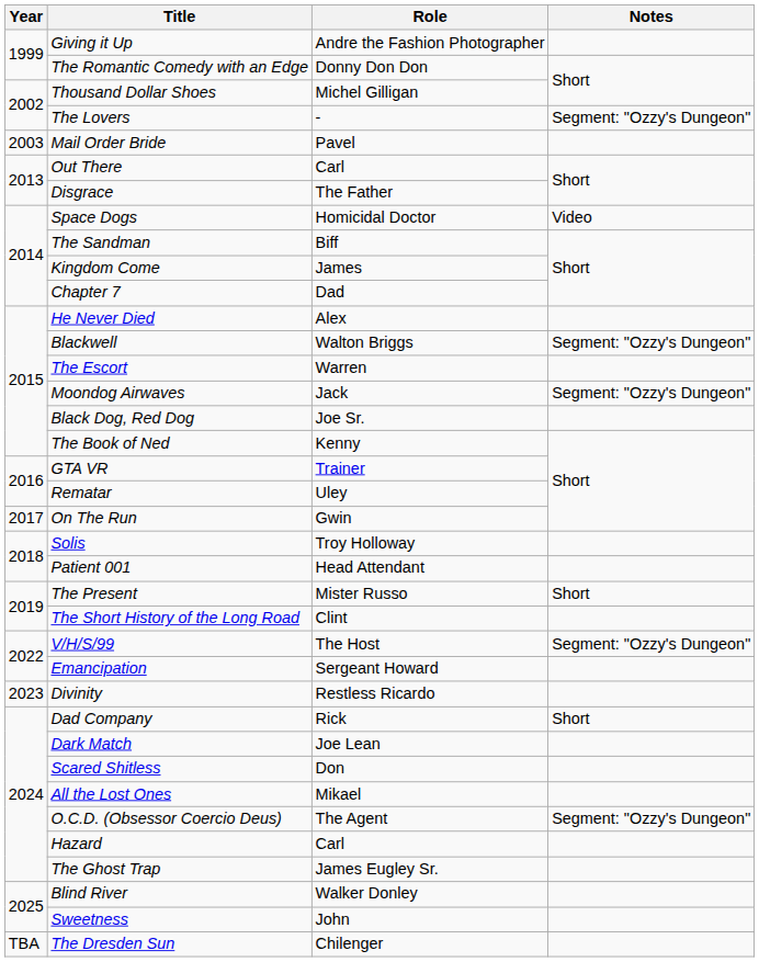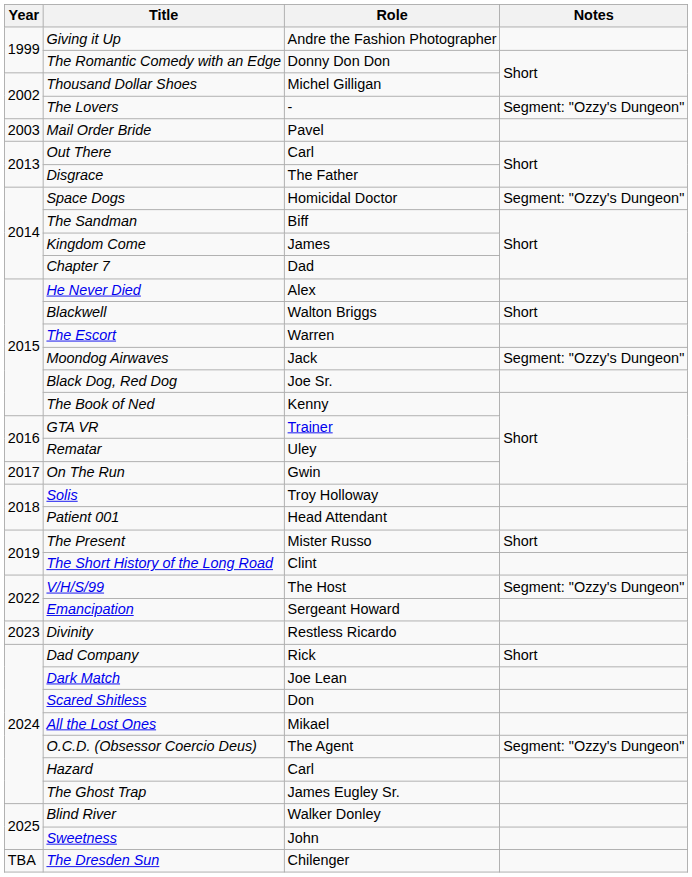 <table class="wikitable sortable">
 <tr>
 <th>Year</th>
 <th>Title</th>
 <th>Role</th>
 <th>Notes</th>
 </tr>
 <tr>
 <td rowspan="2">1999</td>
 <td><em>Giving it Up</em></td>
 <td>Andre the Fashion Photographer</td>
 <td></td>
 </tr>
 <tr>
 <td data-sort-value="Romantic Comedy with an Edge, The"><em>The Romantic Comedy with an Edge</em></td>
 <td>Donny Don Don</td>
 <td rowspan="2">Short</td>
 </tr>
 <tr>
 <td rowspan="2">2002</td>
 <td><em>Thousand Dollar Shoes</em></td>
 <td>Michel Gilligan</td>
 </tr>
 <tr>
 <td data-sort-value="Lovers, The"><em>The Lovers</em></td>
 <td>-</td>
 <td>Segment: "Ozzy's Dungeon"</td>
 </tr>
 <tr>
 <td>2003</td>
 <td><em>Mail Order Bride</em></td>
 <td>Pavel</td>
 <td></td>
 </tr>
 <tr>
 <td rowspan="2">2013</td>
 <td><em>Out There</em></td>
 <td>Carl</td>
 <td rowspan="2">Short</td>
 </tr>
 <tr>
 <td><em>Disgrace</em></td>
 <td>The Father</td>
 </tr>
 <tr>
 <td rowspan="4">2014</td>
 <td><em>Space Dogs</em></td>
 <td>Homicidal Doctor</td>
-<td>Video</td>
+<td>Segment: "Ozzy's Dungeon"</td>
 </tr>
 <tr>
 <td data-sort-value="Sandman, The"><em>The Sandman</em></td>
 <td>Biff</td>
 <td rowspan="3">Short</td>
 </tr>
 <tr>
 <td><em>Kingdom Come</em></td>
 <td>James</td>
 </tr>
 <tr>
 <td><em>Chapter 7</em></td>
 <td>Dad</td>
 </tr>
 <tr>
 <td rowspan="6">2015</td>
 <td><em><a href='#'>He Never Died</a></em></td>
 <td>Alex</td>
 <td></td>
 </tr>
 <tr>
 <td><em>Blackwell</em></td>
 <td>Walton Briggs</td>
-<td>Segment: "Ozzy's Dungeon"</td>
+<td>Short</td>
 </tr>
 <tr>
 <td data-sort-value="Escort, The"><em><a href='#'>The Escort</a></em></td>
 <td>Warren</td>
 <td></td>
 </tr>
 <tr>
 <td><em>Moondog Airwaves</em></td>
 <td>Jack</td>
 <td>Segment: "Ozzy's Dungeon"</td>
 </tr>
 <tr>
 <td><em>Black Dog, Red Dog</em></td>
 <td>Joe Sr.</td>
 <td></td>
 </tr>
 <tr>
 <td data-sort-value="Book of Ned, The"><em>The Book of Ned</em></td>
 <td>Kenny</td>
 <td rowspan="4">Short</td>
 </tr>
 <tr>
 <td rowspan="2">2016</td>
 <td><em>GTA VR</em></td>
 <td><a href='#'>Trainer</a></td>
 </tr>
 <tr>
 <td><em>Rematar</em></td>
 <td>Uley</td>
 </tr>
 <tr>
 <td>2017</td>
 <td><em>On The Run</em></td>
 <td>Gwin</td>
 </tr>
 <tr>
 <td rowspan="2">2018</td>
 <td><em><a href='#'>Solis</a></em></td>
 <td>Troy Holloway</td>
 <td></td>
 </tr>
 <tr>
 <td><em>Patient 001</em></td>
 <td>Head Attendant</td>
 <td></td>
 </tr>
 <tr>
 <td rowspan="2">2019</td>
 <td data-sort-value="Present, The"><em>The Present</em></td>
 <td>Mister Russo</td>
 <td>Short</td>
 </tr>
 <tr>
 <td data-sort-value="Short History of the Long Road, The"><em><a href='#'>The Short History of the Long Road</a></em></td>
 <td>Clint</td>
 <td></td>
 </tr>
 <tr>
 <td rowspan="2">2022</td>
 <td><em><a href='#'>V/H/S/99</a></em></td>
 <td>The Host</td>
 <td>Segment: "Ozzy's Dungeon"</td>
 </tr>
 <tr>
 <td><em><a href='#'>Emancipation</a></em></td>
 <td>Sergeant Howard</td>
 <td></td>
 </tr>
 <tr>
 <td>2023</td>
 <td><em>Divinity</em></td>
 <td>Restless Ricardo</td>
 <td></td>
 </tr>
 <tr>
 <td rowspan="7">2024</td>
 <td><em>Dad Company</em></td>
 <td>Rick</td>
 <td>Short</td>
 </tr>
 <tr>
 <td><em><a href='#'>Dark Match</a></em></td>
 <td>Joe Lean</td>
 <td></td>
 </tr>
 <tr>
 <td><em><a href='#'>Scared Shitless</a></em></td>
 <td>Don</td>
 <td></td>
 </tr>
 <tr>
 <td><em><a href='#'>All the Lost Ones</a></em></td>
 <td>Mikael</td>
 <td></td>
 </tr>
 <tr>
 <td><em>O.C.D. (Obsessor Coercio Deus)</em></td>
 <td>The Agent</td>
 <td>Segment: "Ozzy's Dungeon"</td>
 </tr>
 <tr>
 <td><em>Hazard</em></td>
 <td>Carl</td>
 <td></td>
 </tr>
 <tr>
 <td data-sort-value="Ghost Trap, The"><em>The Ghost Trap</em></td>
 <td>James Eugley Sr.</td>
 <td></td>
 </tr>
 <tr>
 <td rowspan=2>2025</td>
 <td><em>Blind River</em></td>
 <td>Walker Donley</td>
 <td></td>
 </tr>
 <tr>
 <td><em><a href='#'>Sweetness</a></em></td>
 <td>John</td>
 <td></td>
 </tr>
 <tr>
 <td>TBA</td>
 <td data-sort-value="Dresden Sun, The"><em><a href='#'>The Dresden Sun</a></em></td>
 <td>Chilenger</td>
 <td></td>
 </tr>
 </table>
